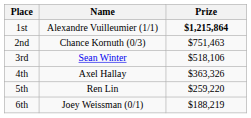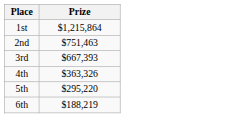 <table class="wikitable">
 <tr>
 <th width="50">Place</th>
-<th width="200">Name</th>
 <th width="125">Prize</th>
 </tr>
 <tr>
 <td align = "center">1st</td>
-<td align = "center"> Alexandre Vuilleumier (1/1)</td>
-<td align = "center"><strong>$1,215,864</strong></td>
+<td align = "center">$1,215,864</td>
 </tr>
 <tr>
 <td align = "center">2nd</td>
-<td align = "center"> Chance Kornuth (0/3)</td>
 <td align = "center">$751,463</td>
 </tr>
 <tr>
 <td align = "center">3rd</td>
-<td align = "center"> <a href='#'>Sean Winter</a></td>
-<td align = "center">$518,106</td>
+<td align = "center">$667,393</td>
 </tr>
 <tr>
 <td align = "center">4th</td>
-<td align = "center"> Axel Hallay</td>
 <td align = "center">$363,326</td>
 </tr>
 <tr>
 <td align = "center">5th</td>
-<td align = "center"> Ren Lin</td>
-<td align = "center">$259,220</td>
+<td align = "center">$295,220</td>
 </tr>
 <tr>
 <td align = "center">6th</td>
-<td align = "center"> Joey Weissman (0/1)</td>
 <td align = "center">$188,219</td>
 </tr>
 </table>
